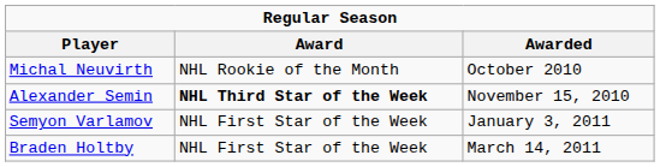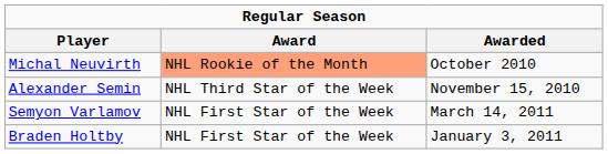 <table class="wikitable" width="60%">
 <tr>
 <td colspan="10" align="center"><strong>Regular Season</strong></td>
 </tr>
 <tr>
 <th>Player</th>
 <th>Award</th>
 <th>Awarded</th>
 </tr>
 <tr>
 <td><a href='#'>Michal Neuvirth</a></td>
-<td>NHL Rookie of the Month</td>
+<td style="background: lightsalmon;">NHL Rookie of the Month</td>
 <td>October 2010</td>
 </tr>
 <tr>
 <td><a href='#'>Alexander Semin</a></td>
-<td><strong>NHL Third Star of the Week</strong></td>
+<td>NHL Third Star of the Week</td>
 <td>November 15, 2010</td>
 </tr>
 <tr>
 <td><a href='#'>Semyon Varlamov</a></td>
 <td>NHL First Star of the Week</td>
-<td>January 3, 2011</td>
+<td>March 14, 2011</td>
 </tr>
 <tr>
 <td><a href='#'>Braden Holtby</a></td>
 <td>NHL First Star of the Week</td>
-<td>March 14, 2011</td>
+<td>January 3, 2011</td>
 </tr>
 </table>
